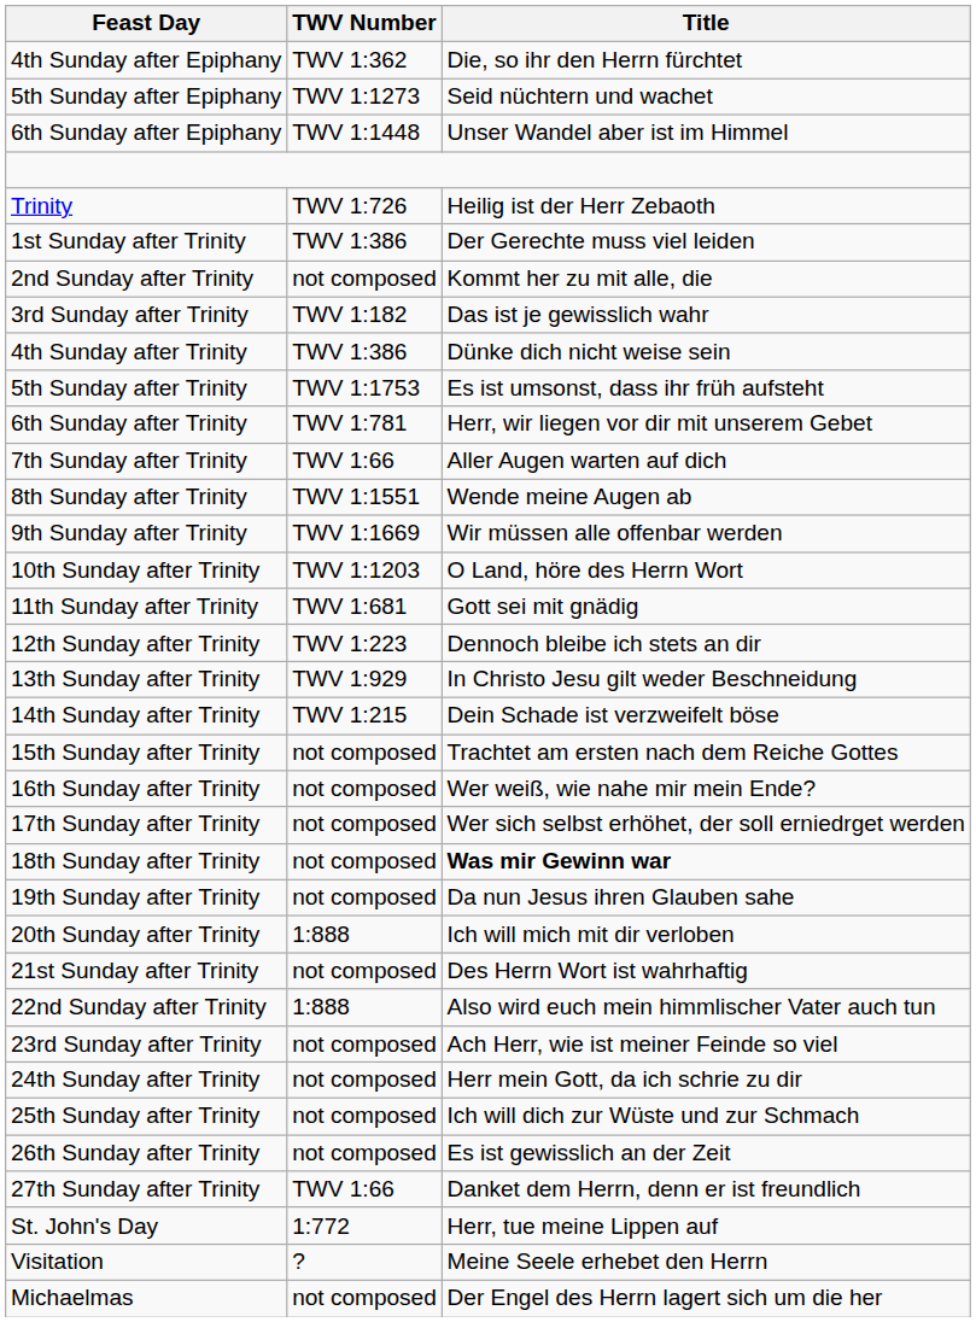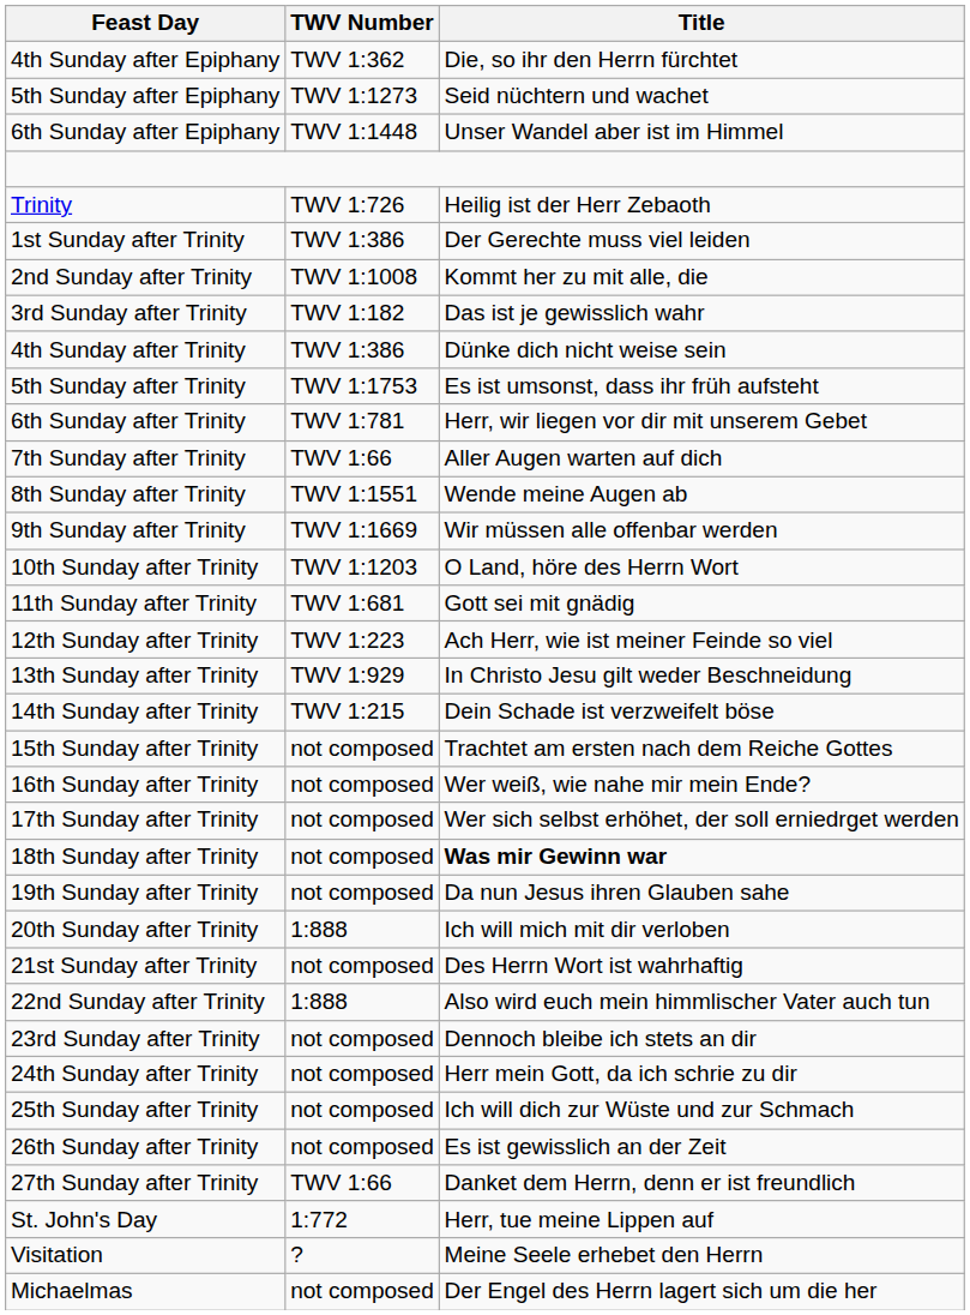 <table class="wikitable sortable">
 <tr>
 <th>Feast Day</th>
 <th>TWV Number</th>
 <th>Title</th>
 </tr>
 <tr>
 <td>4th Sunday after Epiphany</td>
 <td>TWV 1:362</td>
 <td>Die, so ihr den Herrn fürchtet</td>
 </tr>
 <tr>
 <td>5th Sunday after Epiphany</td>
 <td>TWV 1:1273</td>
 <td>Seid nüchtern und wachet</td>
 </tr>
 <tr>
 <td>6th Sunday after Epiphany</td>
 <td>TWV 1:1448</td>
 <td>Unser Wandel aber ist im Himmel</td>
 </tr>
 <tr>
 <td colspan="7"> </td>
 </tr>
 <tr>
 <td><a href='#'>Trinity</a></td>
 <td>TWV 1:726</td>
 <td>Heilig ist der Herr Zebaoth</td>
 </tr>
 <tr>
 <td>1st Sunday after Trinity</td>
 <td>TWV 1:386</td>
 <td>Der Gerechte muss viel leiden</td>
 </tr>
 <tr>
 <td>2nd Sunday after Trinity</td>
-<td>not composed</td>
+<td>TWV 1:1008</td>
 <td>Kommt her zu mit alle, die</td>
 </tr>
 <tr>
 <td>3rd Sunday after Trinity</td>
 <td>TWV 1:182</td>
 <td>Das ist je gewisslich wahr</td>
 </tr>
 <tr>
 <td>4th Sunday after Trinity</td>
 <td>TWV 1:386</td>
 <td>Dünke dich nicht weise sein</td>
 </tr>
 <tr>
 <td>5th Sunday after Trinity</td>
 <td>TWV 1:1753</td>
 <td>Es ist umsonst, dass ihr früh aufsteht</td>
 </tr>
 <tr>
 <td>6th Sunday after Trinity</td>
 <td>TWV 1:781</td>
 <td>Herr, wir liegen vor dir mit unserem Gebet</td>
 </tr>
 <tr>
 <td>7th Sunday after Trinity</td>
 <td>TWV 1:66</td>
 <td>Aller Augen warten auf dich</td>
 </tr>
 <tr>
 <td>8th Sunday after Trinity</td>
 <td>TWV 1:1551</td>
 <td>Wende meine Augen ab</td>
 </tr>
 <tr>
 <td>9th Sunday after Trinity</td>
 <td>TWV 1:1669</td>
 <td>Wir müssen alle offenbar werden</td>
 </tr>
 <tr>
 <td>10th Sunday after Trinity</td>
 <td>TWV 1:1203</td>
 <td>O Land, höre des Herrn Wort</td>
 </tr>
 <tr>
 <td>11th Sunday after Trinity</td>
 <td>TWV 1:681</td>
 <td>Gott sei mit gnädig</td>
 </tr>
 <tr>
 <td>12th Sunday after Trinity</td>
 <td>TWV 1:223</td>
-<td>Dennoch bleibe ich stets an dir</td>
+<td>Ach Herr, wie ist meiner Feinde so viel</td>
 </tr>
 <tr>
 <td>13th Sunday after Trinity</td>
 <td>TWV 1:929</td>
 <td>In Christo Jesu gilt weder Beschneidung</td>
 </tr>
 <tr>
 <td>14th Sunday after Trinity</td>
 <td>TWV 1:215</td>
 <td>Dein Schade ist verzweifelt böse</td>
 </tr>
 <tr>
 <td>15th Sunday after Trinity</td>
 <td>not composed</td>
 <td>Trachtet am ersten nach dem Reiche Gottes</td>
 </tr>
 <tr>
 <td>16th Sunday after Trinity</td>
 <td>not composed</td>
 <td>Wer weiß, wie nahe mir mein Ende?</td>
 </tr>
 <tr>
 <td>17th Sunday after Trinity</td>
 <td>not composed</td>
 <td>Wer sich selbst erhöhet, der soll erniedrget werden</td>
 </tr>
 <tr>
 <td>18th Sunday after Trinity</td>
 <td>not composed</td>
 <td><strong>Was mir Gewinn war</strong></td>
 </tr>
 <tr>
 <td>19th Sunday after Trinity</td>
 <td>not composed</td>
 <td>Da nun Jesus ihren Glauben sahe</td>
 </tr>
 <tr>
 <td>20th Sunday after Trinity</td>
 <td>1:888</td>
 <td>Ich will mich mit dir verloben</td>
 </tr>
 <tr>
 <td>21st Sunday after Trinity</td>
 <td>not composed</td>
 <td>Des Herrn Wort ist wahrhaftig</td>
 </tr>
 <tr>
 <td>22nd Sunday after Trinity</td>
 <td>1:888</td>
 <td>Also wird euch mein himmlischer Vater auch tun</td>
 </tr>
 <tr>
 <td>23rd Sunday after Trinity</td>
 <td>not composed</td>
-<td>Ach Herr, wie ist meiner Feinde so viel</td>
+<td>Dennoch bleibe ich stets an dir</td>
 </tr>
 <tr>
 <td>24th Sunday after Trinity</td>
 <td>not composed</td>
 <td>Herr mein Gott, da ich schrie zu dir</td>
 </tr>
 <tr>
 <td>25th Sunday after Trinity</td>
 <td>not composed</td>
 <td>Ich will dich zur Wüste und zur Schmach</td>
 </tr>
 <tr>
 <td>26th Sunday after Trinity</td>
 <td>not composed</td>
 <td>Es ist gewisslich an der Zeit</td>
 </tr>
 <tr>
 <td>27th Sunday after Trinity</td>
 <td>TWV 1:66</td>
 <td>Danket dem Herrn, denn er ist freundlich</td>
 </tr>
 <tr>
 <td>St. John's Day</td>
 <td>1:772</td>
 <td>Herr, tue meine Lippen auf</td>
 </tr>
 <tr>
 <td>Visitation</td>
 <td>?</td>
 <td>Meine Seele erhebet den Herrn</td>
 </tr>
 <tr>
 <td>Michaelmas</td>
 <td>not composed</td>
 <td>Der Engel des Herrn lagert sich um die her</td>
 </tr>
 </table>
